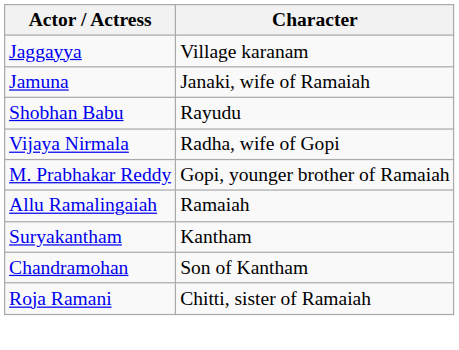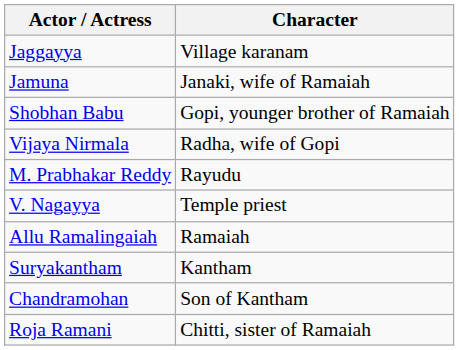 <table class="wikitable">
 <tr>
 <th>Actor / Actress</th>
 <th>Character</th>
 </tr>
 <tr>
 <td><a href='#'>Jaggayya</a></td>
 <td>Village karanam</td>
 </tr>
 <tr>
 <td><a href='#'>Jamuna</a></td>
 <td>Janaki, wife of Ramaiah</td>
 </tr>
 <tr>
 <td><a href='#'>Shobhan Babu</a></td>
-<td>Rayudu</td>
+<td>Gopi, younger brother of Ramaiah</td>
 </tr>
 <tr>
 <td><a href='#'>Vijaya Nirmala</a></td>
 <td>Radha, wife of Gopi</td>
 </tr>
 <tr>
 <td><a href='#'>M. Prabhakar Reddy</a></td>
-<td>Gopi, younger brother of Ramaiah</td>
+<td>Rayudu</td>
+</tr>
+<tr>
+<td><a href='#'>V. Nagayya</a></td>
+<td>Temple priest</td>
 </tr>
 <tr>
 <td><a href='#'>Allu Ramalingaiah</a></td>
 <td>Ramaiah</td>
 </tr>
 <tr>
 <td><a href='#'>Suryakantham</a></td>
 <td>Kantham</td>
 </tr>
 <tr>
 <td><a href='#'>Chandramohan</a></td>
 <td>Son of Kantham</td>
 </tr>
 <tr>
 <td><a href='#'>Roja Ramani</a></td>
 <td>Chitti, sister of Ramaiah</td>
 </tr>
 </table>
